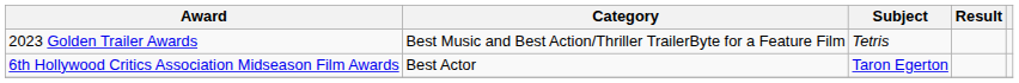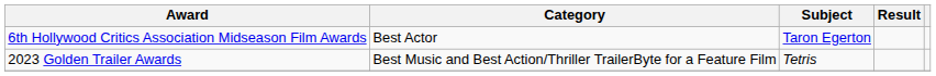 <table class="wikitable">
 <tr>
 <th>Award</th>
 <th>Category</th>
 <th>Subject</th>
 <th>Result</th>
 <th></th>
 </tr>
 <tr>
+<td><a href='#'>6th Hollywood Critics Association Midseason Film Awards</a></td>
+<td>Best Actor</td>
+<td><a href='#'>Taron Egerton</a></td>
+<td></td>
+<td></td>
+</tr>
+<tr>
 <td>2023 <a href='#'>Golden Trailer Awards</a></td>
 <td>Best Music and Best Action/Thriller TrailerByte for a Feature Film</td>
 <td><em>Tetris</em></td>
 <td></td>
 <td></td>
 </tr>
 <tr>
-<td><a href='#'>6th Hollywood Critics Association Midseason Film Awards</a></td>
-<td>Best Actor</td>
-<td><a href='#'>Taron Egerton</a></td>
-<td></td>
-<td></td>
-</tr>
-<tr>
 </tr>
 </table>
